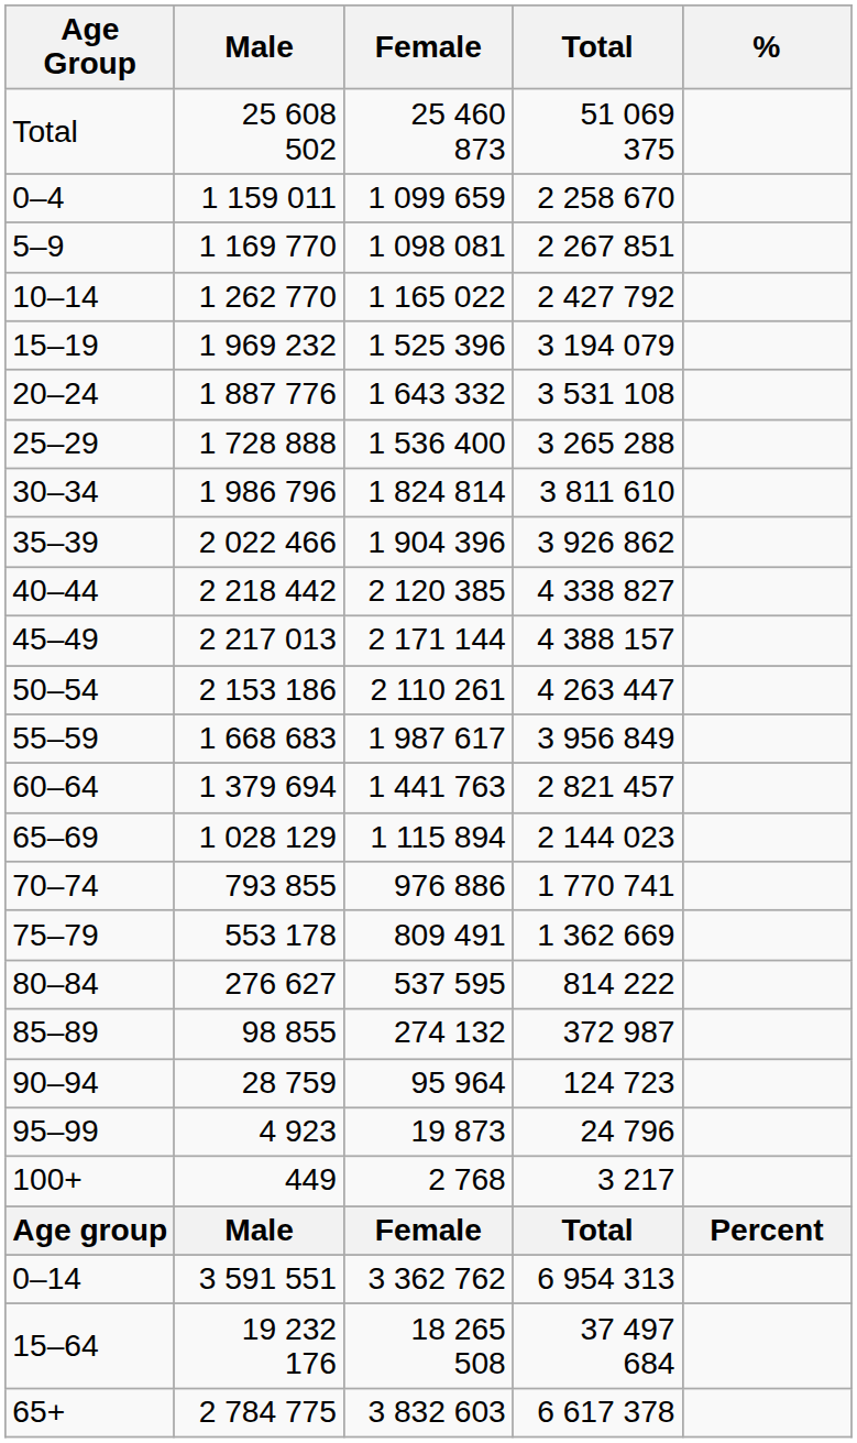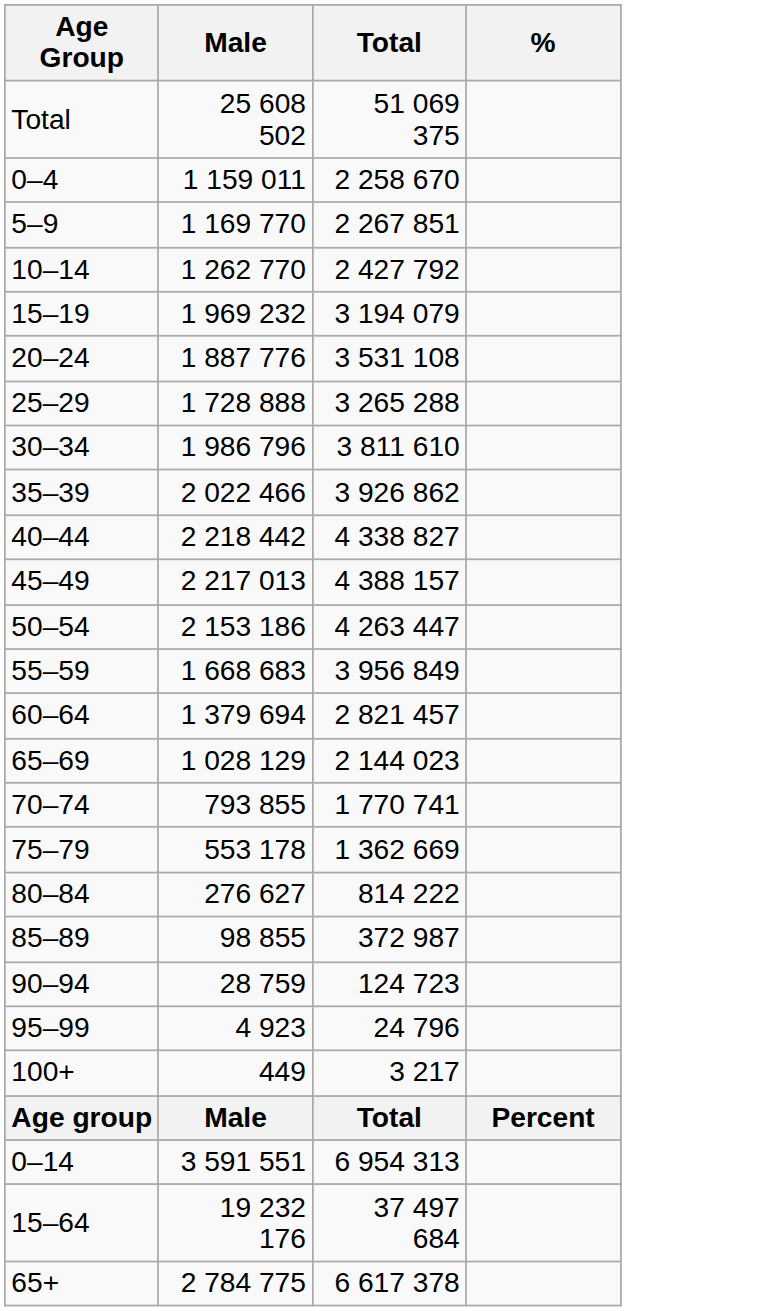 <table class="wikitable">
 <tr>
 <th width="80pt">Age Group</th>
 <th width="80pt">Male</th>
-<th width="80pt">Female</th>
 <th width="80pt">Total</th>
 <th width="80pt">%</th>
 </tr>
 <tr>
 <td>Total</td>
 <td align="right">25 608 502</td>
-<td align="right">25 460 873</td>
 <td align="right">51 069 375</td>
 <td></td>
 </tr>
 <tr>
 <td>0–4</td>
 <td align="right">1 159 011</td>
-<td align="right">1 099 659</td>
 <td align="right">2 258 670</td>
 <td></td>
 </tr>
 <tr>
 <td>5–9</td>
 <td align="right">1 169 770</td>
-<td align="right">1 098 081</td>
 <td align="right">2 267 851</td>
 <td></td>
 </tr>
 <tr>
 <td>10–14</td>
 <td align="right">1 262 770</td>
-<td align="right">1 165 022</td>
 <td align="right">2 427 792</td>
 <td></td>
 </tr>
 <tr>
 <td>15–19</td>
 <td align="right">1 969 232</td>
-<td align="right">1 525 396</td>
 <td align="right">3 194 079</td>
 <td></td>
 </tr>
 <tr>
 <td>20–24</td>
 <td align="right">1 887 776</td>
-<td align="right">1 643 332</td>
 <td align="right">3 531 108</td>
 <td></td>
 </tr>
 <tr>
 <td>25–29</td>
 <td align="right">1 728 888</td>
-<td align="right">1 536 400</td>
 <td align="right">3 265 288</td>
 <td></td>
 </tr>
 <tr>
 <td>30–34</td>
 <td align="right">1 986 796</td>
-<td align="right">1 824 814</td>
 <td align="right">3 811 610</td>
 <td></td>
 </tr>
 <tr>
 <td>35–39</td>
 <td align="right">2 022 466</td>
-<td align="right">1 904 396</td>
 <td align="right">3 926 862</td>
 <td></td>
 </tr>
 <tr>
 <td>40–44</td>
 <td align="right">2 218 442</td>
-<td align="right">2 120 385</td>
 <td align="right">4 338 827</td>
 <td></td>
 </tr>
 <tr>
 <td>45–49</td>
 <td align="right">2 217 013</td>
-<td align="right">2 171 144</td>
 <td align="right">4 388 157</td>
 <td></td>
 </tr>
 <tr>
 <td>50–54</td>
 <td align="right">2 153 186</td>
-<td align="right">2 110 261</td>
 <td align="right">4 263 447</td>
 <td></td>
 </tr>
 <tr>
 <td>55–59</td>
 <td align="right">1 668 683</td>
-<td align="right">1 987 617</td>
 <td align="right">3 956 849</td>
 <td></td>
 </tr>
 <tr>
 <td>60–64</td>
 <td align="right">1 379 694</td>
-<td align="right">1 441 763</td>
 <td align="right">2 821 457</td>
 <td></td>
 </tr>
 <tr>
 <td>65–69</td>
 <td align="right">1 028 129</td>
-<td align="right">1 115 894</td>
 <td align="right">2 144 023</td>
 <td></td>
 </tr>
 <tr>
 <td>70–74</td>
 <td align="right">793 855</td>
-<td align="right">976 886</td>
 <td align="right">1 770 741</td>
 <td></td>
 </tr>
 <tr>
 <td>75–79</td>
 <td align="right">553 178</td>
-<td align="right">809 491</td>
 <td align="right">1 362 669</td>
 <td></td>
 </tr>
 <tr>
 <td>80–84</td>
 <td align="right">276 627</td>
-<td align="right">537 595</td>
 <td align="right">814 222</td>
 <td></td>
 </tr>
 <tr>
 <td>85–89</td>
 <td align="right">98 855</td>
-<td align="right">274 132</td>
 <td align="right">372 987</td>
 <td></td>
 </tr>
 <tr>
 <td>90–94</td>
 <td align="right">28 759</td>
-<td align="right">95 964</td>
 <td align="right">124 723</td>
 <td></td>
 </tr>
 <tr>
 <td>95–99</td>
 <td align="right">4 923</td>
-<td align="right">19 873</td>
 <td align="right">24 796</td>
 <td></td>
 </tr>
 <tr>
 <td>100+</td>
 <td align="right">449</td>
-<td align="right">2 768</td>
 <td align="right">3 217</td>
 <td></td>
 </tr>
 <tr>
 <th>Age group</th>
 <th>Male</th>
-<th>Female</th>
 <th>Total</th>
 <th>Percent</th>
 </tr>
 <tr>
 <td>0–14</td>
 <td align="right">3 591 551</td>
-<td align="right">3 362 762</td>
 <td align="right">6 954 313</td>
 <td></td>
 </tr>
 <tr>
 <td>15–64</td>
 <td align="right">19 232 176</td>
-<td align="right">18 265 508</td>
 <td align="right">37 497 684</td>
 <td></td>
 </tr>
 <tr>
 <td>65+</td>
 <td align="right">2 784 775</td>
-<td align="right">3 832 603</td>
 <td align="right">6 617 378</td>
 <td></td>
 </tr>
 </table>
